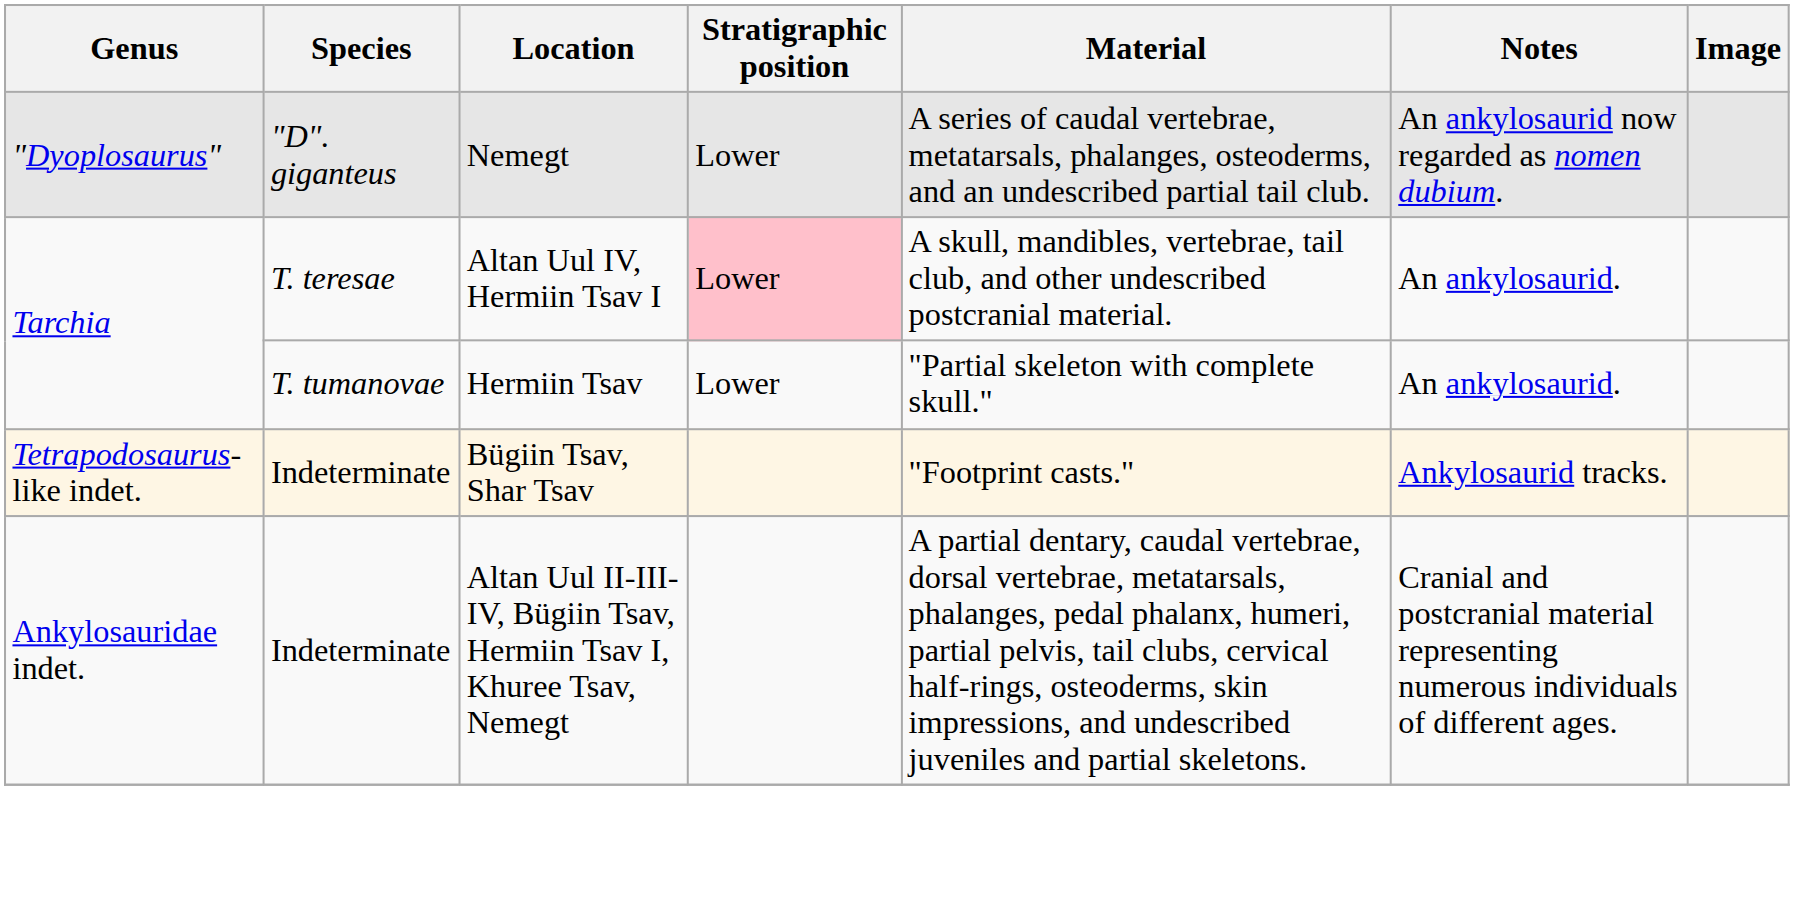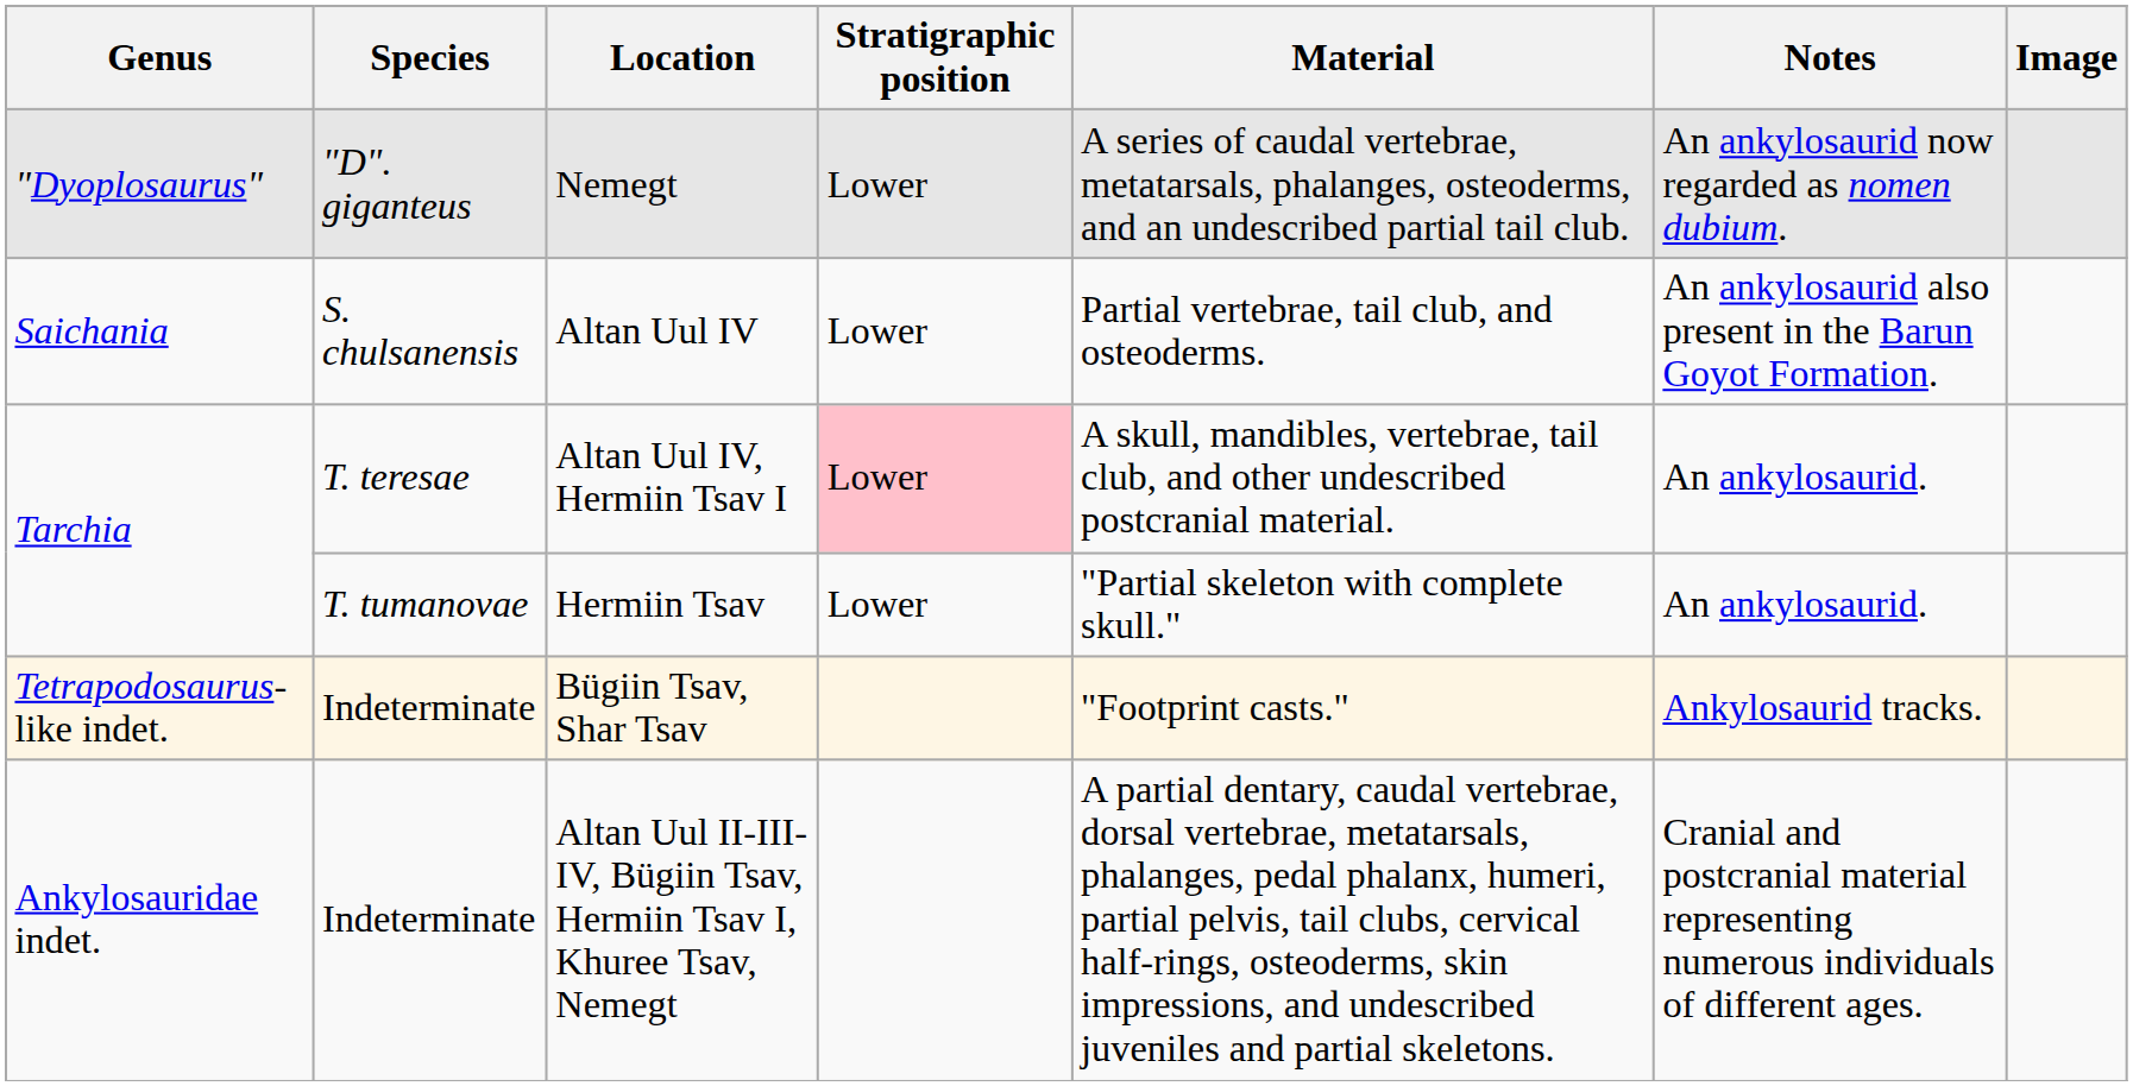 <table class="wikitable" align="center" width="100%">
 <tr>
 <th>Genus</th>
 <th>Species</th>
 <th>Location</th>
 <th>Stratigraphic position</th>
 <th>Material</th>
 <th>Notes</th>
 <th>Image</th>
 </tr>
 <tr>
 <td style="background:#E6E6E6;"><em>"<a href='#'>Dyoplosaurus</a>"</em></td>
 <td style="background:#E6E6E6;"><em>"D". giganteus</em></td>
 <td style="background:#E6E6E6;">Nemegt</td>
 <td style="background:#E6E6E6;">Lower</td>
 <td style="background:#E6E6E6;">A series of caudal vertebrae, metatarsals, phalanges, osteoderms, and an undescribed partial tail club.</td>
 <td style="background:#E6E6E6;">An <a href='#'>ankylosaurid</a> now regarded as <em><a href='#'>nomen dubium</a></em>.</td>
 <td style="background:#E6E6E6;"></td>
+</tr>
+<tr>
+<td><em><a href='#'>Saichania</a></em></td>
+<td><em>S. chulsanensis</em></td>
+<td>Altan Uul IV</td>
+<td>Lower</td>
+<td>Partial vertebrae, tail club, and osteoderms.</td>
+<td>An <a href='#'>ankylosaurid</a> also present in the <a href='#'>Barun Goyot Formation</a>.</td>
+<td></td>
 </tr>
 <tr>
 <td rowspan="2"><em><a href='#'>Tarchia</a></em></td>
 <td><em>T. teresae</em></td>
 <td>Altan Uul IV, Hermiin Tsav I</td>
 <td style="background: pink;">Lower</td>
 <td>A skull, mandibles, vertebrae, tail club, and other undescribed postcranial material.</td>
 <td>An <a href='#'>ankylosaurid</a>.</td>
 <td></td>
 </tr>
 <tr>
 <td><em>T. tumanovae</em></td>
 <td>Hermiin Tsav</td>
 <td>Lower</td>
 <td>"Partial skeleton with complete skull."</td>
 <td>An <a href='#'>ankylosaurid</a>.</td>
 <td></td>
 </tr>
 <tr>
 <td style="background:#fef6e4;"><em><a href='#'>Tetrapodosaurus</a></em>-like indet.</td>
 <td style="background:#fef6e4;">Indeterminate</td>
 <td style="background:#fef6e4;">Bügiin Tsav, Shar Tsav</td>
 <td style="background:#fef6e4;"></td>
 <td style="background:#fef6e4;">"Footprint casts."</td>
 <td style="background:#fef6e4;"><a href='#'>Ankylosaurid</a> tracks.</td>
 <td style="background:#fef6e4;"></td>
 </tr>
 <tr>
 <td><a href='#'>Ankylosauridae</a> indet.</td>
 <td>Indeterminate</td>
 <td>Altan Uul II-III-IV, Bügiin Tsav, Hermiin Tsav I, Khuree Tsav, Nemegt</td>
 <td></td>
 <td>A partial dentary, caudal vertebrae, dorsal vertebrae, metatarsals, phalanges, pedal phalanx, humeri, partial pelvis, tail clubs, cervical half-rings, osteoderms, skin impressions, and undescribed juveniles and partial skeletons.</td>
 <td>Cranial and postcranial material representing numerous individuals of different ages.</td>
 <td></td>
 </tr>
 <tr>
 </tr>
 </table>
